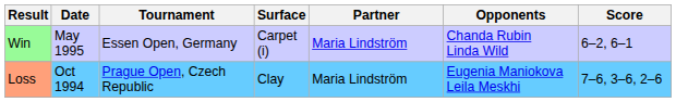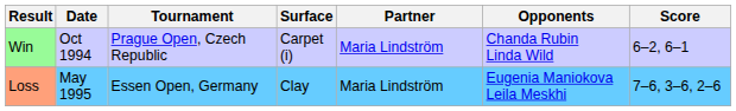 <table class="sortable wikitable">
 <tr>
 <th>Result</th>
 <th style="width:50px">Date</th>
 <th style="width:180px">Tournament</th>
 <th style="width:50px">Surface</th>
 <th style="width:155px">Partner</th>
 <th style="width:155px">Opponents</th>
 <th style="width:105px" class="unsortable">Score</th>
 </tr>
 <tr style="background:#ccf;">
 <td style="background:#98fb98;">Win</td>
-<td>May 1995</td>
-<td>Essen Open, Germany</td>
+<td>Oct 1994</td>
+<td><a href='#'>Prague Open</a>, Czech Republic</td>
 <td>Carpet (i)</td>
 <td> <a href='#'>Maria Lindström</a></td>
 <td> <a href='#'>Chanda Rubin</a> <br>  <a href='#'>Linda Wild</a></td>
 <td>6–2, 6–1</td>
 </tr>
 <tr bgcolor="#66CCFF">
 <td style="background:#ffa07a;">Loss</td>
-<td>Oct 1994</td>
-<td><a href='#'>Prague Open</a>, Czech Republic</td>
+<td>May 1995</td>
+<td>Essen Open, Germany</td>
 <td>Clay</td>
 <td> Maria Lindström</td>
 <td> <a href='#'>Eugenia Maniokova</a> <br>  <a href='#'>Leila Meskhi</a></td>
 <td>7–6, 3–6, 2–6</td>
 </tr>
 </table>
